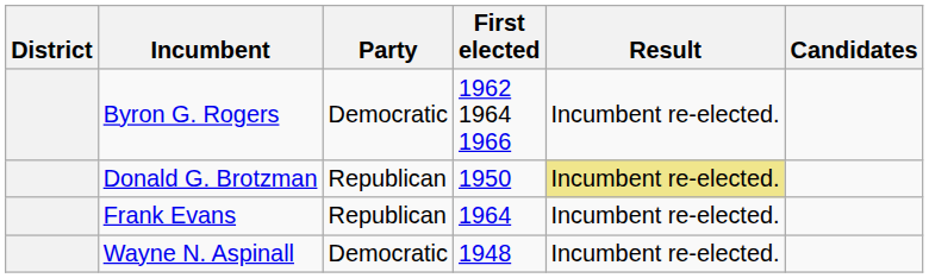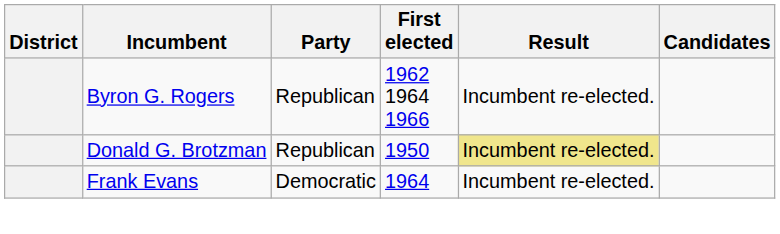 <table class=wikitable>
 <tr valign=bottom>
 <th>District</th>
 <th>Incumbent</th>
 <th>Party</th>
 <th>First<br>elected</th>
 <th>Result</th>
 <th>Candidates</th>
 </tr>
 <tr>
 <th></th>
 <td><a href='#'>Byron G. Rogers</a></td>
-<td>Democratic</td>
+<td>Republican</td>
 <td><a href='#'>1962</a><br>1964 <br><a href='#'>1966</a></td>
 <td>Incumbent re-elected.</td>
 <td nowrap></td>
 </tr>
 <tr>
 <th></th>
 <td><a href='#'>Donald G. Brotzman</a></td>
 <td>Republican</td>
 <td><a href='#'>1950</a></td>
 <td style="background: khaki;">Incumbent re-elected.</td>
 <td nowrap></td>
 </tr>
 <tr>
 <th></th>
 <td><a href='#'>Frank Evans</a></td>
-<td>Republican</td>
+<td>Democratic</td>
 <td><a href='#'>1964</a></td>
 <td>Incumbent re-elected.</td>
 <td nowrap></td>
 </tr>
-<tr>
-<th></th>
-<td><a href='#'>Wayne N. Aspinall</a></td>
-<td>Democratic</td>
-<td><a href='#'>1948</a></td>
-<td>Incumbent re-elected.</td>
-<td nowrap></td>
-</tr>
 </table>
